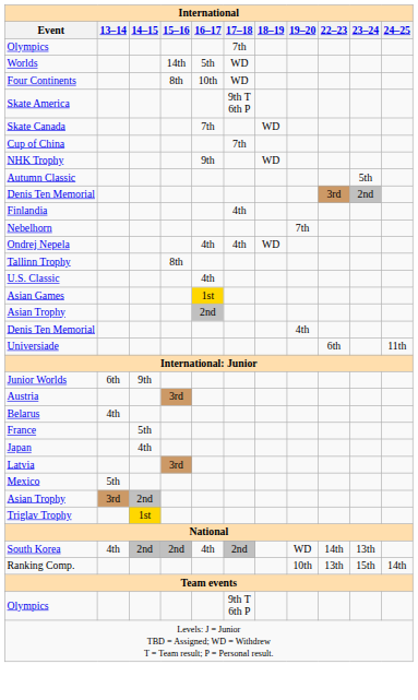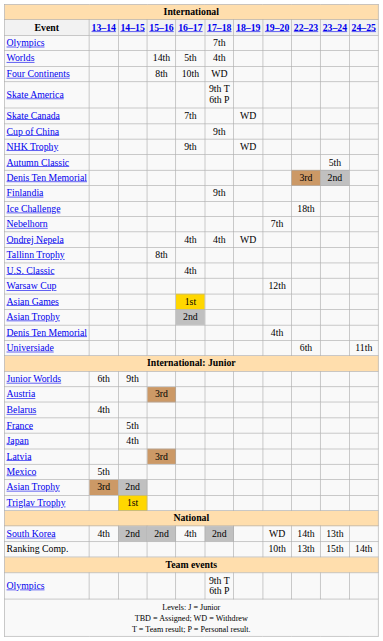 <table class="wikitable" style="text-align:center">
 <tr>
 <th style="background-color: #ffdead; " colspan=11 align=center>International</th>
 </tr>
 <tr>
 <th>Event</th>
 <th><a href='#'>13–14</a></th>
 <th><a href='#'>14–15</a></th>
 <th><a href='#'>15–16</a></th>
 <th><a href='#'>16–17</a></th>
 <th><a href='#'>17–18</a></th>
 <th><a href='#'>18–19</a></th>
 <th><a href='#'>19–20</a></th>
 <th><a href='#'>22–23</a></th>
 <th><a href='#'>23–24</a></th>
 <th><a href='#'>24–25</a></th>
 </tr>
 <tr>
 <td align=left><a href='#'>Olympics</a></td>
 <td></td>
 <td></td>
 <td></td>
 <td></td>
 <td>7th</td>
 <td></td>
 <td></td>
 <td></td>
 <td></td>
 <td></td>
 </tr>
 <tr>
 <td align=left><a href='#'>Worlds</a></td>
 <td></td>
 <td></td>
 <td>14th</td>
 <td>5th</td>
-<td>WD</td>
+<td>4th</td>
 <td></td>
 <td></td>
 <td></td>
 <td></td>
 <td></td>
 </tr>
 <tr>
 <td align=left><a href='#'>Four Continents</a></td>
 <td></td>
 <td></td>
 <td>8th</td>
 <td>10th</td>
 <td>WD</td>
 <td></td>
 <td></td>
 <td></td>
 <td></td>
 <td></td>
 </tr>
 <tr>
 <td align=left> <a href='#'>Skate America</a></td>
 <td></td>
 <td></td>
 <td></td>
 <td></td>
 <td>9th T <br> 6th P</td>
 <td></td>
 <td></td>
 <td></td>
 <td></td>
 <td></td>
 </tr>
 <tr>
 <td align=left> <a href='#'>Skate Canada</a></td>
 <td></td>
 <td></td>
 <td></td>
 <td>7th</td>
 <td></td>
 <td>WD</td>
 <td></td>
 <td></td>
 <td></td>
 <td></td>
 </tr>
 <tr>
 <td align=left> <a href='#'>Cup of China</a></td>
 <td></td>
 <td></td>
 <td></td>
 <td></td>
-<td>7th</td>
+<td>9th</td>
 <td></td>
 <td></td>
 <td></td>
 <td></td>
 <td></td>
 </tr>
 <tr>
 <td align=left> <a href='#'>NHK Trophy</a></td>
 <td></td>
 <td></td>
 <td></td>
 <td>9th</td>
 <td></td>
 <td>WD</td>
 <td></td>
 <td></td>
 <td></td>
 <td></td>
 </tr>
 <tr>
 <td align=left> <a href='#'>Autumn Classic</a></td>
 <td></td>
 <td></td>
 <td></td>
 <td></td>
 <td></td>
 <td></td>
 <td></td>
 <td></td>
 <td>5th</td>
 <td></td>
 </tr>
 <tr>
 <td align=left> <a href='#'>Denis Ten Memorial</a></td>
 <td></td>
 <td></td>
 <td></td>
 <td></td>
 <td></td>
 <td></td>
 <td></td>
 <td bgcolor=cc9966>3rd</td>
 <td bgcolor=silver>2nd</td>
 <td></td>
 </tr>
 <tr>
 <td align=left> <a href='#'>Finlandia</a></td>
 <td></td>
 <td></td>
 <td></td>
 <td></td>
-<td>4th</td>
+<td>9th</td>
 <td></td>
 <td></td>
 <td></td>
+<td></td>
+<td></td>
+</tr>
+<tr>
+<td align=left> <a href='#'>Ice Challenge</a></td>
+<td></td>
+<td></td>
+<td></td>
+<td></td>
+<td></td>
+<td></td>
+<td></td>
+<td>18th</td>
 <td></td>
 <td></td>
 </tr>
 <tr>
 <td align=left> <a href='#'>Nebelhorn</a></td>
 <td></td>
 <td></td>
 <td></td>
 <td></td>
 <td></td>
 <td></td>
 <td>7th</td>
 <td></td>
 <td></td>
 <td></td>
 </tr>
 <tr>
 <td align=left> <a href='#'>Ondrej Nepela</a></td>
 <td></td>
 <td></td>
 <td></td>
 <td>4th</td>
 <td>4th</td>
 <td>WD</td>
 <td></td>
 <td></td>
 <td></td>
 <td></td>
 </tr>
 <tr>
 <td align=left> <a href='#'>Tallinn Trophy</a></td>
 <td></td>
 <td></td>
 <td>8th</td>
 <td></td>
 <td></td>
 <td></td>
 <td></td>
 <td></td>
 <td></td>
 <td></td>
 </tr>
 <tr>
 <td align=left> <a href='#'>U.S. Classic</a></td>
 <td></td>
 <td></td>
 <td></td>
 <td>4th</td>
 <td></td>
 <td></td>
 <td></td>
+<td></td>
+<td></td>
+<td></td>
+</tr>
+<tr>
+<td align=left> <a href='#'>Warsaw Cup</a></td>
+<td></td>
+<td></td>
+<td></td>
+<td></td>
+<td></td>
+<td></td>
+<td>12th</td>
 <td></td>
 <td></td>
 <td></td>
 </tr>
 <tr>
 <td align=left><a href='#'>Asian Games</a></td>
 <td></td>
 <td></td>
 <td></td>
 <td bgcolor=gold>1st</td>
 <td></td>
 <td></td>
 <td></td>
 <td></td>
 <td></td>
 <td></td>
 </tr>
 <tr>
 <td align=left><a href='#'>Asian Trophy</a></td>
 <td></td>
 <td></td>
 <td></td>
 <td bgcolor=silver>2nd</td>
 <td></td>
 <td></td>
 <td></td>
 <td></td>
 <td></td>
 <td></td>
 </tr>
 <tr>
 <td align=left><a href='#'>Denis Ten Memorial</a></td>
 <td></td>
 <td></td>
 <td></td>
 <td></td>
 <td></td>
 <td></td>
 <td>4th</td>
 <td></td>
 <td></td>
 <td></td>
 </tr>
 <tr>
 <td align=left><a href='#'>Universiade</a></td>
 <td></td>
 <td></td>
 <td></td>
 <td></td>
 <td></td>
 <td></td>
 <td></td>
 <td>6th</td>
 <td></td>
 <td>11th</td>
 </tr>
 <tr>
 <th style="background-color: #ffdead; " colspan=11 align=center>International: Junior</th>
 </tr>
 <tr>
 <td align=left><a href='#'>Junior Worlds</a></td>
 <td>6th</td>
 <td>9th</td>
 <td></td>
 <td></td>
 <td></td>
 <td></td>
 <td></td>
 <td></td>
 <td></td>
 <td></td>
 </tr>
 <tr>
 <td align=left> <a href='#'>Austria</a></td>
 <td></td>
 <td></td>
 <td bgcolor=cc9966>3rd</td>
 <td></td>
 <td></td>
 <td></td>
 <td></td>
 <td></td>
 <td></td>
 <td></td>
 </tr>
 <tr>
 <td align=left> <a href='#'>Belarus</a></td>
 <td>4th</td>
 <td></td>
 <td></td>
 <td></td>
 <td></td>
 <td></td>
 <td></td>
 <td></td>
 <td></td>
 <td></td>
 </tr>
 <tr>
 <td align=left> <a href='#'>France</a></td>
 <td></td>
 <td>5th</td>
 <td></td>
 <td></td>
 <td></td>
 <td></td>
 <td></td>
 <td></td>
 <td></td>
 <td></td>
 </tr>
 <tr>
 <td align=left> <a href='#'>Japan</a></td>
 <td></td>
 <td>4th</td>
 <td></td>
 <td></td>
 <td></td>
 <td></td>
 <td></td>
 <td></td>
 <td></td>
 <td></td>
 </tr>
 <tr>
 <td align=left> <a href='#'>Latvia</a></td>
 <td></td>
 <td></td>
 <td bgcolor=cc9966>3rd</td>
 <td></td>
 <td></td>
 <td></td>
 <td></td>
 <td></td>
 <td></td>
 <td></td>
 </tr>
 <tr>
 <td align=left> <a href='#'>Mexico</a></td>
 <td>5th</td>
 <td></td>
 <td></td>
 <td></td>
 <td></td>
 <td></td>
 <td></td>
 <td></td>
 <td></td>
 <td></td>
 </tr>
 <tr>
 <td align=left><a href='#'>Asian Trophy</a></td>
 <td bgcolor=cc9966>3rd</td>
 <td bgcolor=silver>2nd</td>
 <td></td>
 <td></td>
 <td></td>
 <td></td>
 <td></td>
 <td></td>
 <td></td>
 <td></td>
 </tr>
 <tr>
 <td align=left><a href='#'>Triglav Trophy</a></td>
 <td></td>
 <td bgcolor=gold>1st</td>
 <td></td>
 <td></td>
 <td></td>
 <td></td>
 <td></td>
 <td></td>
 <td></td>
 <td></td>
 </tr>
 <tr>
 <th style="background-color: #ffdead; " colspan=11 align=center>National</th>
 </tr>
 <tr>
 <td align=left><a href='#'>South Korea</a></td>
 <td>4th</td>
 <td bgcolor=silver>2nd</td>
 <td bgcolor=silver>2nd</td>
 <td>4th</td>
 <td bgcolor=silver>2nd</td>
 <td></td>
 <td>WD</td>
 <td>14th</td>
 <td>13th</td>
 <td></td>
 </tr>
 <tr>
 <td align=left>Ranking Comp.</td>
 <td></td>
 <td></td>
 <td></td>
 <td></td>
 <td></td>
 <td></td>
 <td>10th</td>
 <td>13th</td>
 <td>15th</td>
 <td>14th</td>
 </tr>
 <tr>
 <th style="background-color: #ffdead; " colspan=11 align=center>Team events</th>
 </tr>
 <tr>
 <td align=left><a href='#'>Olympics</a></td>
 <td></td>
 <td></td>
 <td></td>
 <td></td>
 <td>9th T <br> 6th P</td>
 <td></td>
 <td></td>
 <td></td>
 <td></td>
 <td></td>
 </tr>
 <tr>
 <td colspan=11 align=center><small> Levels: J = Junior <br> TBD = Assigned; WD = Withdrew <br> T = Team result; P = Personal result. </small></td>
 </tr>
 </table>
